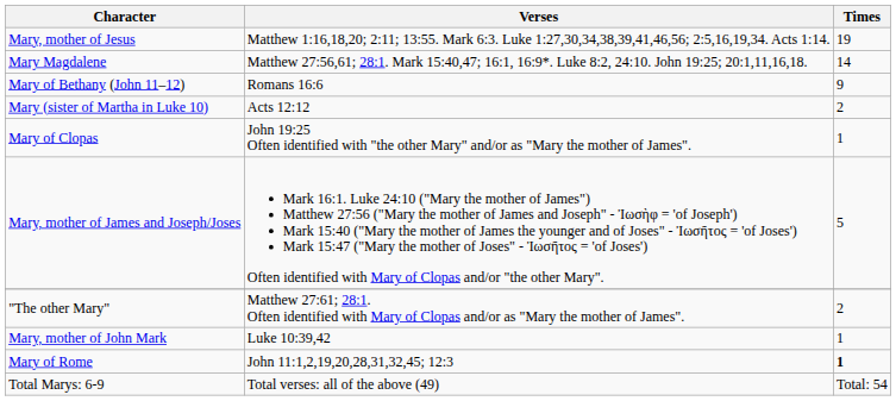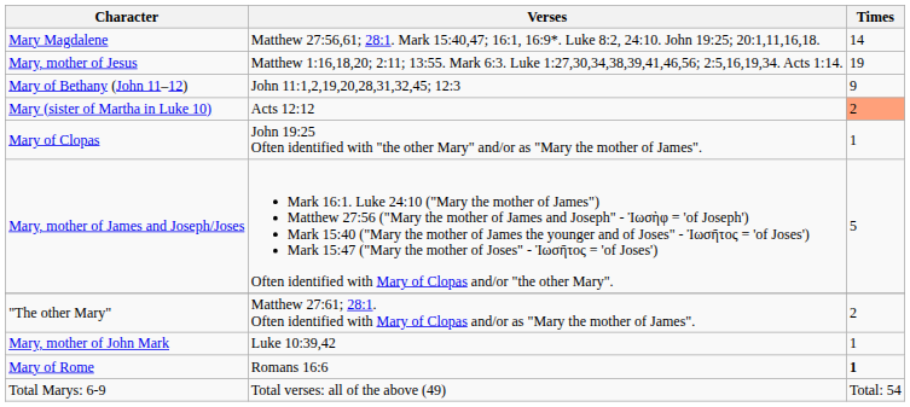 <table class="wikitable sortable">
 <tr>
 <th>Character</th>
 <th>Verses</th>
 <th>Times</th>
 </tr>
 <tr>
+<td><a href='#'>Mary Magdalene</a></td>
+<td>Matthew 27:56,61; <a href='#'>28:1</a>. Mark 15:40,47; 16:1, 16:9*. Luke 8:2, 24:10. John 19:25; 20:1,11,16,18.</td>
+<td>14</td>
+</tr>
+<tr>
 <td><a href='#'>Mary, mother of Jesus</a></td>
 <td>Matthew 1:16,18,20; 2:11; 13:55. Mark 6:3. Luke 1:27,30,34,38,39,41,46,56; 2:5,16,19,34. Acts 1:14.</td>
 <td>19</td>
 </tr>
 <tr>
-<td><a href='#'>Mary Magdalene</a></td>
-<td>Matthew 27:56,61; <a href='#'>28:1</a>. Mark 15:40,47; 16:1, 16:9*. Luke 8:2, 24:10. John 19:25; 20:1,11,16,18.</td>
-<td>14</td>
-</tr>
-<tr>
 <td><a href='#'>Mary of Bethany</a> (<a href='#'>John 11</a>–<a href='#'>12</a>)</td>
-<td>Romans 16:6</td>
+<td>John 11:1,2,19,20,28,31,32,45; 12:3</td>
 <td>9</td>
 </tr>
 <tr>
 <td><a href='#'>Mary (sister of Martha in Luke 10)</a></td>
 <td>Acts 12:12</td>
-<td>2</td>
+<td style="background: lightsalmon;">2</td>
 </tr>
 <tr>
 <td><a href='#'>Mary of Clopas</a></td>
 <td>John 19:25<br>Often identified with "the other Mary" and/or as "Mary the mother of James".</td>
 <td>1</td>
 </tr>
 <tr>
 <td><a href='#'>Mary, mother of James and Joseph/Joses</a></td>
 <td><br><ul><li>Mark 16:1. Luke 24:10 ("Mary the mother of James")</li><li>Matthew 27:56 ("Mary the mother of James and Joseph" - Ἰωσὴφ = 'of Joseph')</li><li>Mark 15:40 ("Mary the mother of James the younger and of Joses" - Ἰωσῆτος = 'of Joses')</li><li>Mark 15:47 ("Mary the mother of Joses" - Ἰωσῆτος = 'of Joses')</li></ul>Often identified with <a href='#'>Mary of Clopas</a> and/or "the other Mary".</td>
 <td>5</td>
 </tr>
 <tr>
 </tr>
 <tr>
 <td>"The other Mary"</td>
 <td>Matthew 27:61; <a href='#'>28:1</a>.<br>Often identified with <a href='#'>Mary of Clopas</a> and/or as "Mary the mother of James".</td>
 <td>2</td>
 </tr>
 <tr>
 <td><a href='#'>Mary, mother of John Mark</a></td>
 <td>Luke 10:39,42</td>
 <td>1</td>
 </tr>
 <tr>
 <td><a href='#'>Mary of Rome</a></td>
-<td>John 11:1,2,19,20,28,31,32,45; 12:3</td>
+<td>Romans 16:6</td>
 <td><strong>1</strong></td>
 </tr>
 <tr>
 <td>Total Marys: 6-9</td>
 <td>Total verses: all of the above (49)</td>
 <td>Total: 54</td>
 </tr>
 </table>
